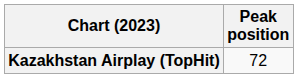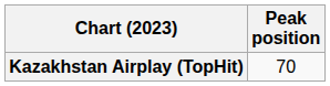 <table class="wikitable plainrowheaders" style="text-align:center">
 <tr>
 <th scope="col">Chart (2023)</th>
 <th scope="col">Peak<br>position</th>
 </tr>
 <tr>
 <th scope="row">Kazakhstan Airplay (TopHit)</th>
-<td>72</td>
+<td>70</td>
 </tr>
 <tr>
 </tr>
 </table>
